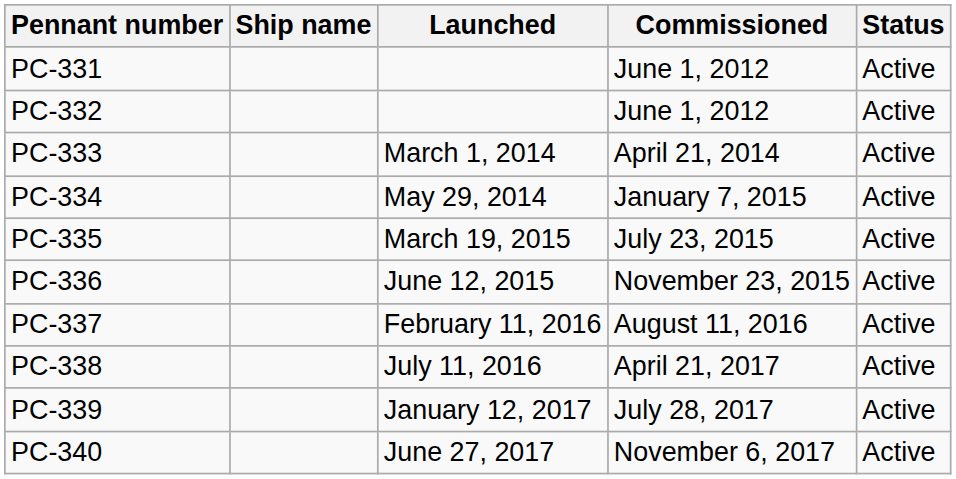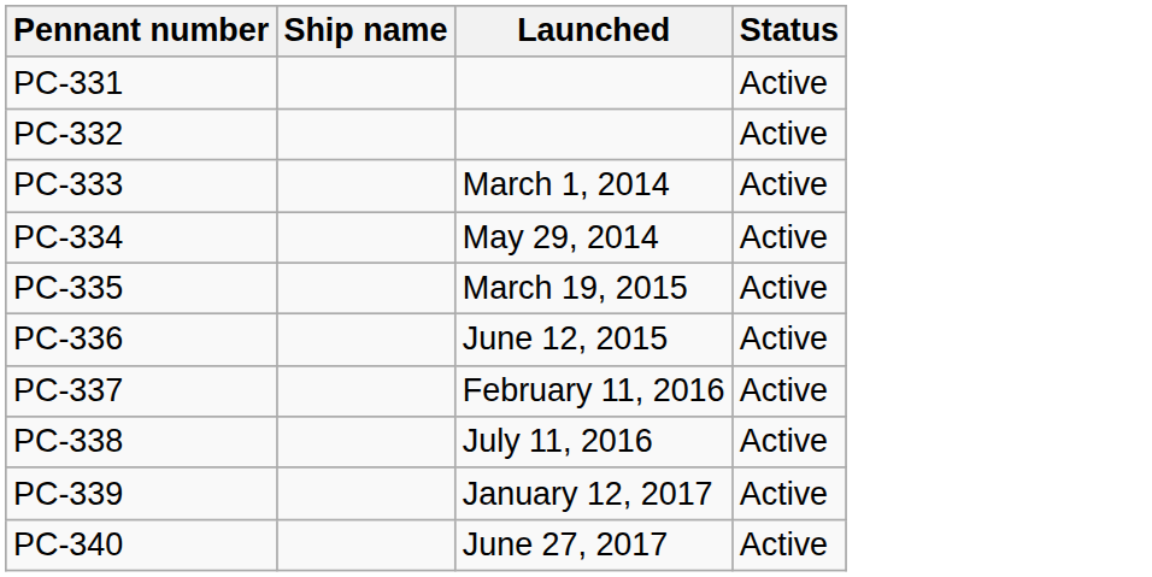 <table class="sortable wikitable">
 <tr>
 <th>Pennant number</th>
 <th>Ship name</th>
 <th>Launched</th>
-<th>Commissioned</th>
 <th>Status</th>
 </tr>
 <tr>
 <td>PC-331</td>
 <td></td>
 <td></td>
-<td>June 1, 2012</td>
 <td>Active</td>
 </tr>
 <tr>
 <td>PC-332</td>
 <td></td>
 <td></td>
-<td>June 1, 2012</td>
 <td>Active</td>
 </tr>
 <tr>
 <td>PC-333</td>
 <td></td>
 <td>March 1, 2014</td>
-<td>April 21, 2014</td>
 <td>Active</td>
 </tr>
 <tr>
 <td>PC-334</td>
 <td></td>
 <td>May 29, 2014</td>
-<td>January 7, 2015</td>
 <td>Active</td>
 </tr>
 <tr>
 <td>PC-335</td>
 <td></td>
 <td>March 19, 2015</td>
-<td>July 23, 2015</td>
 <td>Active</td>
 </tr>
 <tr>
 <td>PC-336</td>
 <td></td>
 <td>June 12, 2015</td>
-<td>November 23, 2015</td>
 <td>Active</td>
 </tr>
 <tr>
 <td>PC-337</td>
 <td></td>
 <td>February 11, 2016</td>
-<td>August 11, 2016</td>
 <td>Active</td>
 </tr>
 <tr>
 <td>PC-338</td>
 <td></td>
 <td>July 11, 2016</td>
-<td>April 21, 2017</td>
 <td>Active</td>
 </tr>
 <tr>
 <td>PC-339</td>
 <td></td>
 <td>January 12, 2017</td>
-<td>July 28, 2017</td>
 <td>Active</td>
 </tr>
 <tr>
 <td>PC-340</td>
 <td></td>
 <td>June 27, 2017</td>
-<td>November 6, 2017</td>
 <td>Active</td>
 </tr>
 </table>
